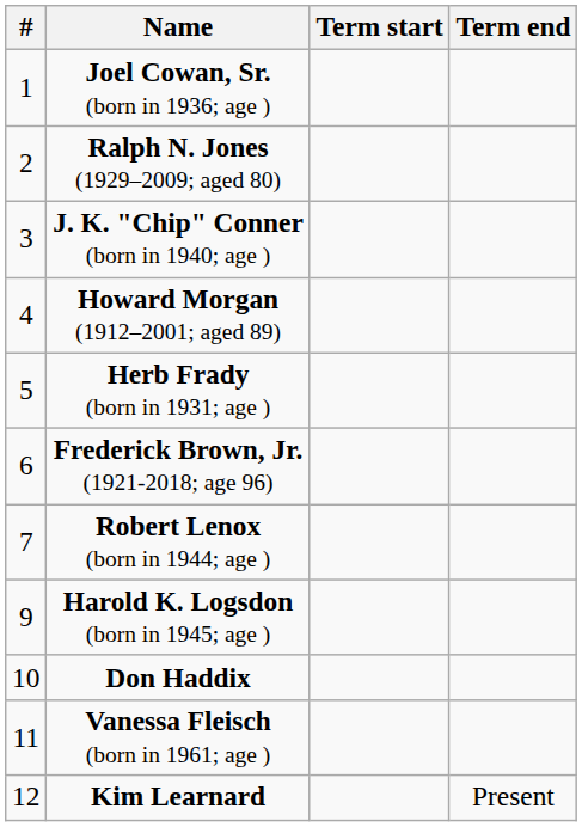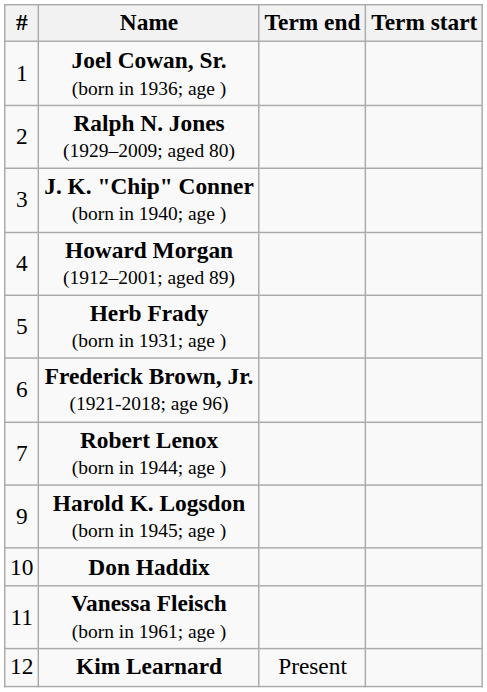 <table class="wikitable sortable">
 <tr>
 <th align=center>#</th>
 <th>Name</th>
+<th>Term end</th>
 <th>Term start</th>
-<th>Term end</th>
 </tr>
 <tr>
 <td align=center>1</td>
 <td align=center><strong>Joel Cowan, Sr.</strong><br><small>(born in 1936; age )</small></td>
 <td align=center></td>
 <td align=center></td>
 </tr>
 <tr>
 <td align=center>2</td>
 <td align=center><strong>Ralph N. Jones</strong><br><small>(1929–2009; aged 80)</small></td>
 <td align=center></td>
 <td align=center></td>
 </tr>
 <tr>
 <td align=center>3</td>
 <td align=center><strong>J. K. "Chip" Conner</strong><br><small>(born in 1940; age )</small></td>
 <td align=center></td>
 <td align=center></td>
 </tr>
 <tr>
 <td align=center>4</td>
 <td align=center><strong>Howard Morgan</strong><br><small>(1912–2001; aged 89)</small></td>
 <td align=center></td>
 <td align=center></td>
 </tr>
 <tr>
 <td align=center>5</td>
 <td align=center><strong>Herb Frady</strong><br><small>(born in 1931; age )</small></td>
 <td align=center></td>
 <td align=center></td>
 </tr>
 <tr>
 <td align=center>6</td>
 <td align=center><strong>Frederick Brown, Jr.</strong><br><small>(1921-2018; age 96)</small></td>
 <td align=center></td>
 <td align=center></td>
 </tr>
 <tr>
 <td align=center>7</td>
 <td align=center><strong>Robert Lenox</strong><br><small>(born in 1944; age )</small></td>
 <td align=center></td>
 <td align=center></td>
 </tr>
 <tr>
 <td align=center>9</td>
 <td align=center><strong>Harold K. Logsdon</strong><br><small>(born in 1945; age )</small></td>
 <td align=center></td>
 <td align=center></td>
 </tr>
 <tr>
 <td align=center>10</td>
 <td align=center><strong>Don Haddix</strong></td>
 <td align=center></td>
 <td align=center></td>
 </tr>
 <tr>
 <td align=center>11</td>
 <td align=center><strong>Vanessa Fleisch</strong><br><small>(born in 1961; age )</small></td>
 <td align=center></td>
 <td align=center></td>
 </tr>
 <tr>
 <td align=center>12</td>
 <td align=center><strong>Kim Learnard</strong></td>
+<td align=center>Present</td>
 <td align=center></td>
-<td align=center>Present</td>
 </tr>
 </table>
